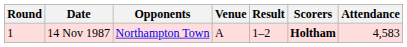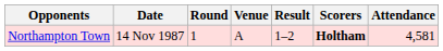 <table class="wikitable">
 <tr>
+<th>Opponents</th>
+<th>Date</th>
 <th>Round</th>
-<th>Date</th>
-<th>Opponents</th>
 <th>Venue</th>
 <th>Result</th>
 <th>Scorers</th>
 <th>Attendance</th>
 </tr>
 <tr bgcolor="#ffdddd">
+<td><a href='#'>Northampton Town</a></td>
+<td>14 Nov 1987</td>
 <td>1</td>
-<td>14 Nov 1987</td>
-<td><a href='#'>Northampton Town</a></td>
 <td>A</td>
 <td>1–2</td>
 <td><strong>Holtham</strong></td>
-<td align="right">4,583</td>
+<td align="right">4,581</td>
 </tr>
 </table>
